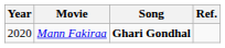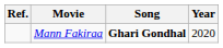 <table class="wikitable">
 <tr>
-<th>Year</th>
+<th>Ref.</th>
 <th>Movie</th>
 <th>Song</th>
-<th>Ref.</th>
+<th>Year</th>
 </tr>
 <tr>
-<td>2020</td>
+<td></td>
 <td><em><a href='#'>Mann Fakiraa</a></em></td>
 <td><strong>Ghari Gondhal</strong></td>
-<td></td>
+<td>2020</td>
 </tr>
 </table>
